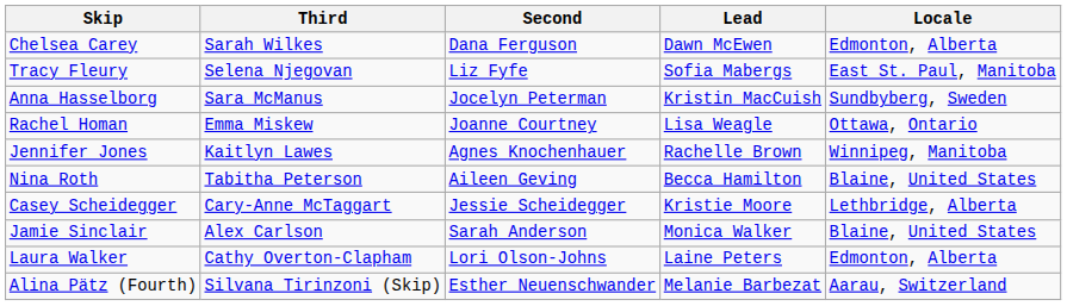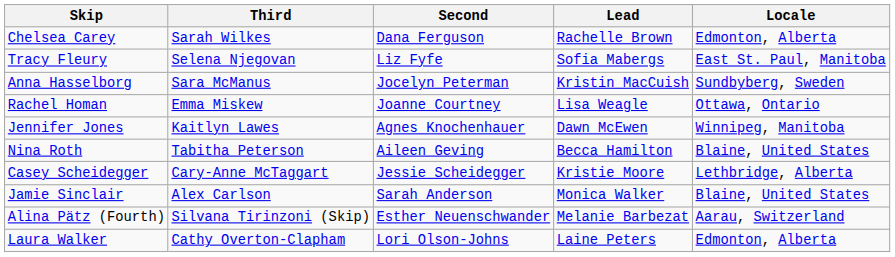 <table class=wikitable>
 <tr>
 <th>Skip</th>
 <th>Third</th>
 <th>Second</th>
 <th>Lead</th>
 <th>Locale</th>
 </tr>
 <tr>
 <td><a href='#'>Chelsea Carey</a></td>
 <td><a href='#'>Sarah Wilkes</a></td>
 <td><a href='#'>Dana Ferguson</a></td>
-<td><a href='#'>Dawn McEwen</a></td>
+<td><a href='#'>Rachelle Brown</a></td>
 <td> <a href='#'>Edmonton</a>, <a href='#'>Alberta</a></td>
 </tr>
 <tr>
 <td><a href='#'>Tracy Fleury</a></td>
 <td><a href='#'>Selena Njegovan</a></td>
 <td><a href='#'>Liz Fyfe</a></td>
 <td><a href='#'>Sofia Mabergs</a></td>
 <td> <a href='#'>East St. Paul</a>, <a href='#'>Manitoba</a></td>
 </tr>
 <tr>
 <td><a href='#'>Anna Hasselborg</a></td>
 <td><a href='#'>Sara McManus</a></td>
 <td><a href='#'>Jocelyn Peterman</a></td>
 <td><a href='#'>Kristin MacCuish</a></td>
 <td> <a href='#'>Sundbyberg</a>, <a href='#'>Sweden</a></td>
 </tr>
 <tr>
 <td><a href='#'>Rachel Homan</a></td>
 <td><a href='#'>Emma Miskew</a></td>
 <td><a href='#'>Joanne Courtney</a></td>
 <td><a href='#'>Lisa Weagle</a></td>
 <td> <a href='#'>Ottawa</a>, <a href='#'>Ontario</a></td>
 </tr>
 <tr>
 <td><a href='#'>Jennifer Jones</a></td>
 <td><a href='#'>Kaitlyn Lawes</a></td>
 <td><a href='#'>Agnes Knochenhauer</a></td>
-<td><a href='#'>Rachelle Brown</a></td>
+<td><a href='#'>Dawn McEwen</a></td>
 <td> <a href='#'>Winnipeg</a>, <a href='#'>Manitoba</a></td>
 </tr>
 <tr>
 <td><a href='#'>Nina Roth</a></td>
 <td><a href='#'>Tabitha Peterson</a></td>
 <td><a href='#'>Aileen Geving</a></td>
 <td><a href='#'>Becca Hamilton</a></td>
 <td> <a href='#'>Blaine</a>, <a href='#'>United States</a></td>
 </tr>
 <tr>
 <td><a href='#'>Casey Scheidegger</a></td>
 <td><a href='#'>Cary-Anne McTaggart</a></td>
 <td><a href='#'>Jessie Scheidegger</a></td>
 <td><a href='#'>Kristie Moore</a></td>
 <td> <a href='#'>Lethbridge</a>, <a href='#'>Alberta</a></td>
 </tr>
 <tr>
 <td><a href='#'>Jamie Sinclair</a></td>
 <td><a href='#'>Alex Carlson</a></td>
 <td><a href='#'>Sarah Anderson</a></td>
 <td><a href='#'>Monica Walker</a></td>
 <td> <a href='#'>Blaine</a>, <a href='#'>United States</a></td>
 </tr>
 <tr>
+<td><a href='#'>Alina Pätz</a> (Fourth)</td>
+<td><a href='#'>Silvana Tirinzoni</a> (Skip)</td>
+<td><a href='#'>Esther Neuenschwander</a></td>
+<td><a href='#'>Melanie Barbezat</a></td>
+<td> <a href='#'>Aarau</a>, <a href='#'>Switzerland</a></td>
+</tr>
+<tr>
 <td><a href='#'>Laura Walker</a></td>
 <td><a href='#'>Cathy Overton-Clapham</a></td>
 <td><a href='#'>Lori Olson-Johns</a></td>
 <td><a href='#'>Laine Peters</a></td>
 <td> <a href='#'>Edmonton</a>, <a href='#'>Alberta</a></td>
 </tr>
-<tr>
-<td><a href='#'>Alina Pätz</a> (Fourth)</td>
-<td><a href='#'>Silvana Tirinzoni</a> (Skip)</td>
-<td><a href='#'>Esther Neuenschwander</a></td>
-<td><a href='#'>Melanie Barbezat</a></td>
-<td> <a href='#'>Aarau</a>, <a href='#'>Switzerland</a></td>
-</tr>
 </table>
